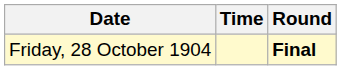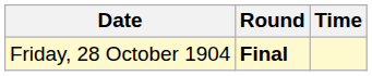 <table class="wikitable">
 <tr>
 <th>Date</th>
+<th>Round</th>
 <th>Time</th>
-<th>Round</th>
 </tr>
 <tr style=background:lemonchiffon>
 <td>Friday, 28 October 1904</td>
+<td><strong>Final</strong></td>
 <td></td>
-<td><strong>Final</strong></td>
 </tr>
 </table>
